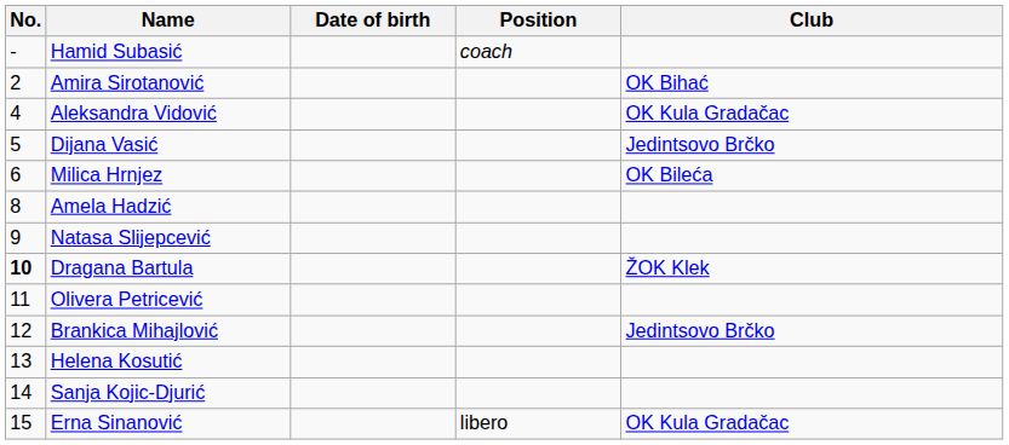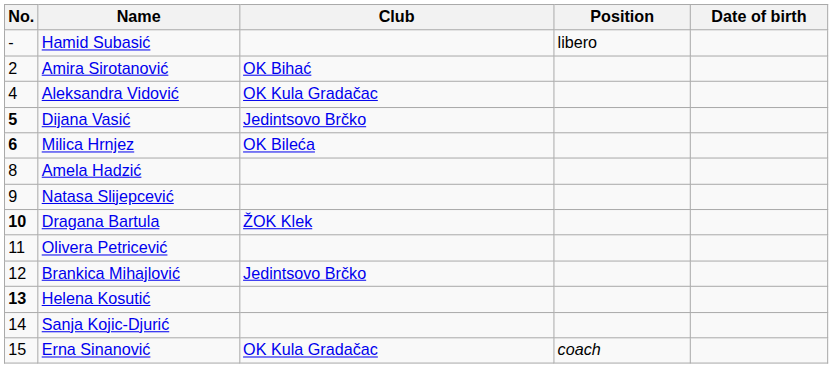 <table class=wikitable sortable style=font-size:100%; text-align:center;>
 <tr>
 <th>No.</th>
 <th style=width:12em>Name</th>
+<th style=width:19em>Club</th>
+<th style=width:8em>Position</th>
 <th style=width:8em>Date of birth</th>
-<th style=width:8em>Position</th>
-<th style=width:19em>Club</th>
 </tr>
 <tr>
 <td>-</td>
 <td><a href='#'>Hamid Subasić</a></td>
 <td></td>
-<td><em>coach</em></td>
+<td>libero</td>
 <td></td>
 </tr>
 <tr>
 <td>2</td>
 <td><a href='#'>Amira Sirotanović</a></td>
+<td> <a href='#'>OK Bihać</a></td>
 <td></td>
 <td></td>
-<td> <a href='#'>OK Bihać</a></td>
 </tr>
 <tr>
 <td>4</td>
 <td><a href='#'>Aleksandra Vidović</a></td>
+<td> <a href='#'>OK Kula Gradačac</a></td>
 <td></td>
 <td></td>
-<td> <a href='#'>OK Kula Gradačac</a></td>
 </tr>
 <tr>
-<td>5</td>
+<td><strong>5</strong></td>
 <td><a href='#'>Dijana Vasić</a></td>
+<td> <a href='#'>Jedintsovo Brčko</a></td>
 <td></td>
 <td></td>
-<td> <a href='#'>Jedintsovo Brčko</a></td>
 </tr>
 <tr>
-<td>6</td>
+<td><strong>6</strong></td>
 <td><a href='#'>Milica Hrnjez</a></td>
+<td> <a href='#'>OK Bileća</a></td>
 <td></td>
 <td></td>
-<td> <a href='#'>OK Bileća</a></td>
 </tr>
 <tr>
 <td>8</td>
 <td><a href='#'>Amela Hadzić</a></td>
 <td></td>
 <td></td>
 <td></td>
 </tr>
 <tr>
 <td>9</td>
 <td><a href='#'>Natasa Slijepcević</a></td>
 <td></td>
 <td></td>
 <td></td>
 </tr>
 <tr>
 <td><strong>10</strong></td>
 <td><a href='#'>Dragana Bartula</a></td>
+<td> <a href='#'>ŽOK Klek</a></td>
 <td></td>
 <td></td>
-<td> <a href='#'>ŽOK Klek</a></td>
 </tr>
 <tr>
 <td>11</td>
 <td><a href='#'>Olivera Petricević</a></td>
 <td></td>
 <td></td>
 <td></td>
 </tr>
 <tr>
 <td>12</td>
 <td><a href='#'>Brankica Mihajlović</a></td>
+<td> <a href='#'>Jedintsovo Brčko</a></td>
 <td></td>
 <td></td>
-<td> <a href='#'>Jedintsovo Brčko</a></td>
 </tr>
 <tr>
-<td>13</td>
+<td><strong>13</strong></td>
 <td><a href='#'>Helena Kosutić</a></td>
 <td></td>
 <td></td>
 <td></td>
 </tr>
 <tr>
 <td>14</td>
 <td><a href='#'>Sanja Kojic-Djurić</a></td>
 <td></td>
 <td></td>
 <td></td>
 </tr>
 <tr>
 <td>15</td>
 <td><a href='#'>Erna Sinanović</a></td>
+<td> <a href='#'>OK Kula Gradačac</a></td>
+<td><em>coach</em></td>
 <td></td>
-<td>libero</td>
-<td> <a href='#'>OK Kula Gradačac</a></td>
 </tr>
 </table>
